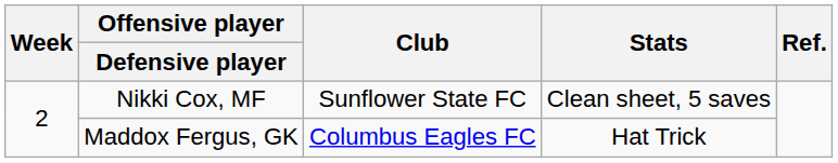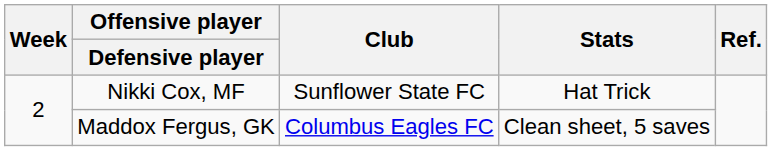 <table class="wikitable" style="text-align:center;">
 <tr>
 <th rowspan=2>Week</th>
 <th>Offensive player</th>
 <th rowspan=2>Club</th>
 <th rowspan=2>Stats</th>
 <th rowspan=2>Ref.</th>
 </tr>
 <tr>
 <th>Defensive player</th>
 </tr>
 <tr>
 <td rowspan=2>2</td>
 <td> Nikki Cox, MF</td>
 <td>Sunflower State FC</td>
-<td>Clean sheet, 5 saves</td>
+<td>Hat Trick</td>
 <td rowspan=2></td>
 </tr>
 <tr>
 <td> Maddox Fergus, GK</td>
 <td><a href='#'>Columbus Eagles FC</a></td>
-<td>Hat Trick</td>
+<td>Clean sheet, 5 saves</td>
 </tr>
 </table>
